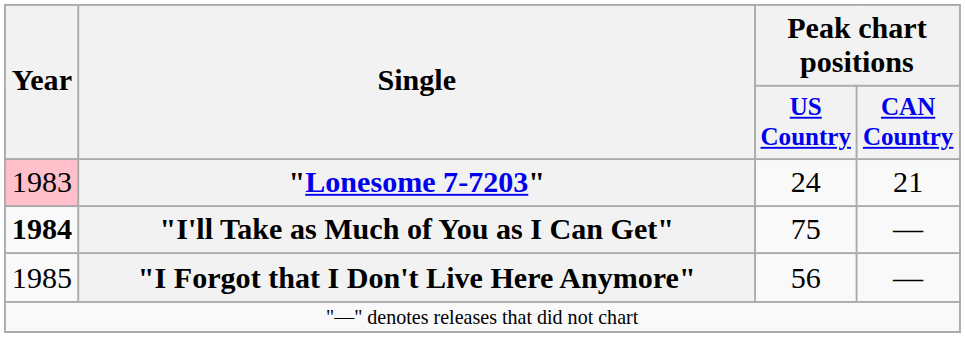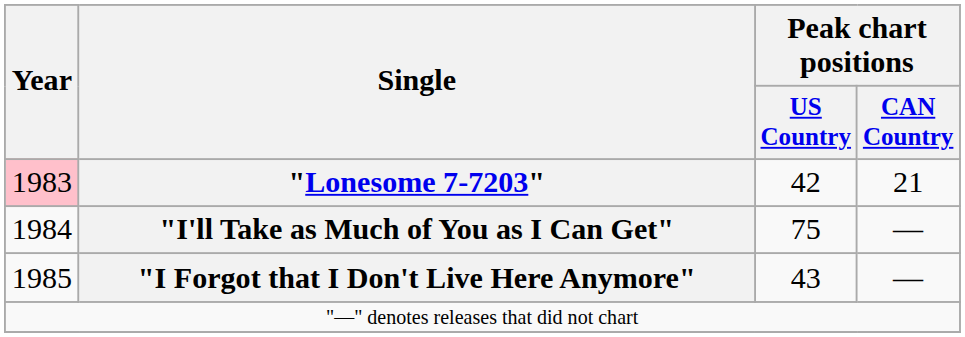 <table class="wikitable plainrowheaders" style="text-align:center;">
 <tr>
 <th rowspan="2">Year</th>
 <th rowspan="2" style="width:22em;">Single</th>
 <th colspan="2">Peak chart<br>positions</th>
 </tr>
 <tr style="font-size:smaller;">
 <th width="45"><a href='#'>US Country</a><br></th>
 <th width="45"><a href='#'>CAN Country</a></th>
 </tr>
 <tr>
 <td style="background: pink;">1983</td>
 <th scope="row">"<a href='#'>Lonesome 7-7203</a>"</th>
-<td>24</td>
+<td>42</td>
 <td>21</td>
 </tr>
 <tr>
-<td><strong>1984</strong></td>
+<td>1984</td>
 <th scope="row">"I'll Take as Much of You as I Can Get"</th>
 <td>75</td>
 <td>—</td>
 </tr>
 <tr>
 <td>1985</td>
 <th scope="row">"I Forgot that I Don't Live Here Anymore"</th>
-<td>56</td>
+<td>43</td>
 <td>—</td>
 </tr>
 <tr>
 <td colspan="4" style="font-size:8pt">"—" denotes releases that did not chart</td>
 </tr>
 <tr>
 </tr>
 </table>
